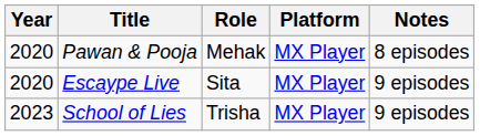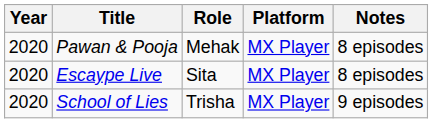 <table class="wikitable sortable plainrowheaders">
 <tr>
 <th>Year</th>
 <th>Title</th>
 <th>Role</th>
 <th>Platform</th>
 <th>Notes</th>
 </tr>
 <tr>
 <td>2020</td>
 <td><em>Pawan & Pooja</em></td>
 <td>Mehak</td>
 <td><a href='#'>MX Player</a></td>
 <td>8 episodes</td>
 </tr>
 <tr>
 <td>2020</td>
 <td><em><a href='#'>Escaype Live</a></em></td>
 <td>Sita</td>
 <td><a href='#'>MX Player</a></td>
-<td>9 episodes</td>
+<td>8 episodes</td>
 </tr>
 <tr>
-<td>2023</td>
+<td>2020</td>
 <td><em><a href='#'>School of Lies</a></em></td>
 <td>Trisha</td>
 <td><a href='#'>MX Player</a></td>
 <td>9 episodes</td>
 </tr>
 </table>
